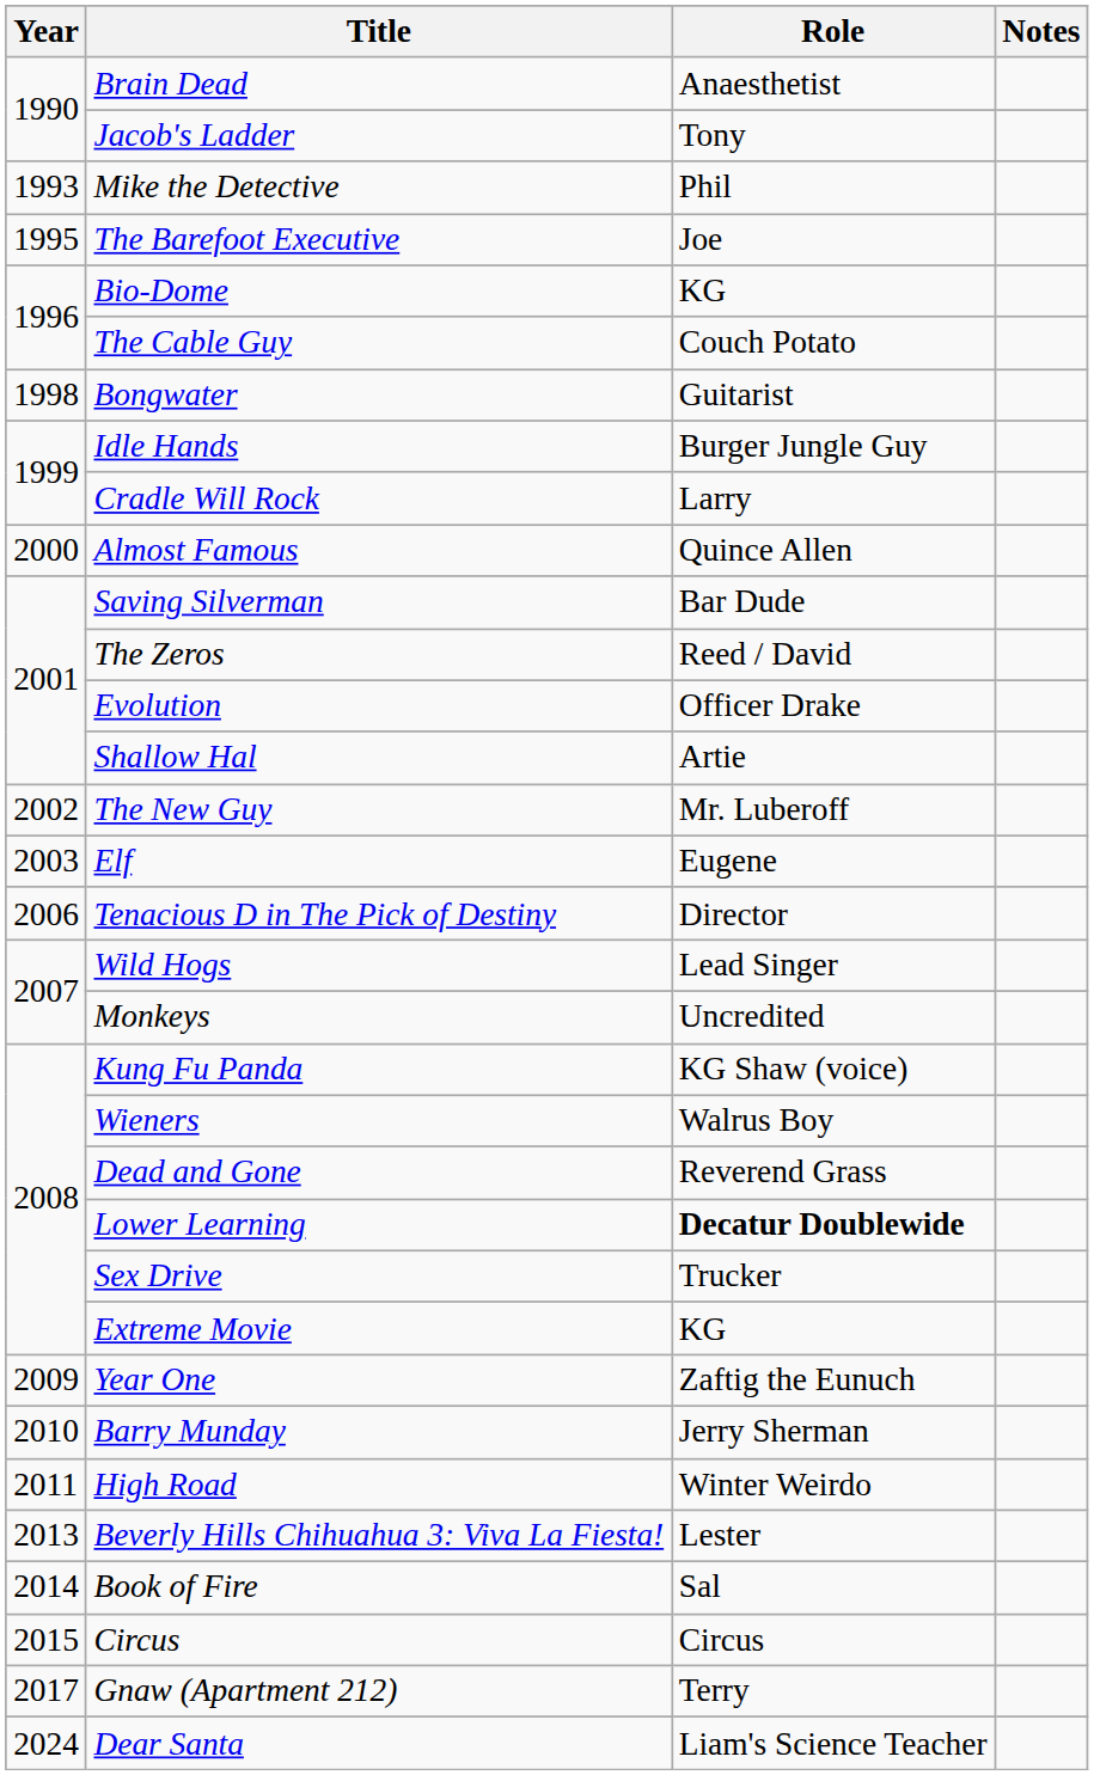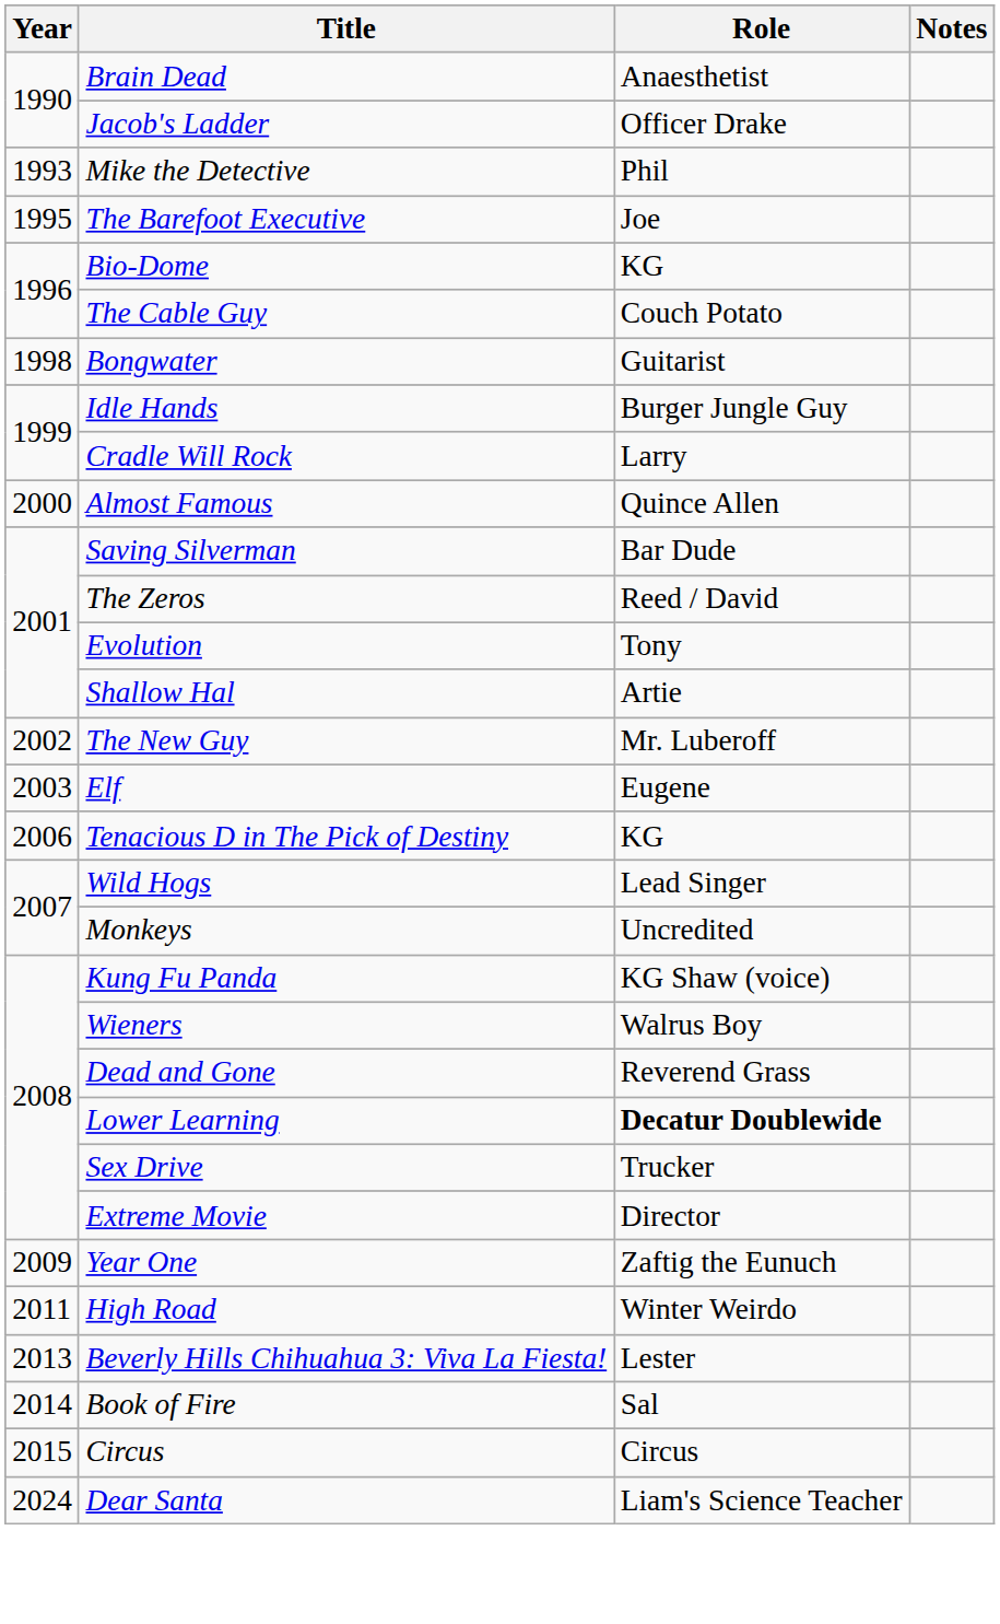 <table class="wikitable sortable">
 <tr>
 <th>Year</th>
 <th>Title</th>
 <th>Role</th>
 <th>Notes</th>
 </tr>
 <tr>
 <td rowspan="2">1990</td>
 <td><em><a href='#'>Brain Dead</a></em></td>
 <td>Anaesthetist</td>
 <td></td>
 </tr>
 <tr>
 <td><em><a href='#'>Jacob's Ladder</a></em></td>
-<td>Tony</td>
+<td>Officer Drake</td>
 <td></td>
 </tr>
 <tr>
 <td>1993</td>
 <td><em>Mike the Detective</em></td>
 <td>Phil</td>
 <td></td>
 </tr>
 <tr>
 <td>1995</td>
 <td><em><a href='#'>The Barefoot Executive</a></em></td>
 <td>Joe</td>
 <td></td>
 </tr>
 <tr>
 <td rowspan="2">1996</td>
 <td><em><a href='#'>Bio-Dome</a></em></td>
 <td>KG</td>
 <td></td>
 </tr>
 <tr>
 <td><em><a href='#'>The Cable Guy</a></em></td>
 <td>Couch Potato</td>
 <td></td>
 </tr>
 <tr>
 <td>1998</td>
 <td><em><a href='#'>Bongwater</a></em></td>
 <td>Guitarist</td>
 <td></td>
 </tr>
 <tr>
 <td rowspan="2">1999</td>
 <td><em><a href='#'>Idle Hands</a></em></td>
 <td>Burger Jungle Guy</td>
 <td></td>
 </tr>
 <tr>
 <td><em><a href='#'>Cradle Will Rock</a></em></td>
 <td>Larry</td>
 <td></td>
 </tr>
 <tr>
 <td>2000</td>
 <td><em><a href='#'>Almost Famous</a></em></td>
 <td>Quince Allen</td>
 <td></td>
 </tr>
 <tr>
 <td rowspan="4">2001</td>
 <td><em><a href='#'>Saving Silverman</a></em></td>
 <td>Bar Dude</td>
 <td></td>
 </tr>
 <tr>
 <td><em>The Zeros</em></td>
 <td>Reed / David</td>
 <td></td>
 </tr>
 <tr>
 <td><em><a href='#'>Evolution</a></em></td>
-<td>Officer Drake</td>
+<td>Tony</td>
 <td></td>
 </tr>
 <tr>
 <td><em><a href='#'>Shallow Hal</a></em></td>
 <td>Artie</td>
 <td></td>
 </tr>
 <tr>
 <td>2002</td>
 <td><em><a href='#'>The New Guy</a></em></td>
 <td>Mr. Luberoff</td>
 <td></td>
 </tr>
 <tr>
 <td>2003</td>
 <td><em><a href='#'>Elf</a></em></td>
 <td>Eugene</td>
 <td></td>
 </tr>
 <tr>
 <td>2006</td>
 <td><em><a href='#'>Tenacious D in The Pick of Destiny</a></em></td>
-<td>Director</td>
+<td>KG</td>
 <td></td>
 </tr>
 <tr>
 <td rowspan="2">2007</td>
 <td><em><a href='#'>Wild Hogs</a></em></td>
 <td>Lead Singer</td>
 <td></td>
 </tr>
 <tr>
 <td><em>Monkeys</em></td>
 <td>Uncredited</td>
 <td></td>
 </tr>
 <tr>
 <td rowspan="6">2008</td>
 <td><em><a href='#'>Kung Fu Panda</a></em></td>
 <td>KG Shaw (voice)</td>
 <td></td>
 </tr>
 <tr>
 <td><em><a href='#'>Wieners</a></em></td>
 <td>Walrus Boy</td>
 <td></td>
 </tr>
 <tr>
 <td><em><a href='#'>Dead and Gone</a></em></td>
 <td>Reverend Grass</td>
 <td></td>
 </tr>
 <tr>
 <td><em><a href='#'>Lower Learning</a></em></td>
 <td><strong>Decatur Doublewide</strong></td>
 <td></td>
 </tr>
 <tr>
 <td><em><a href='#'>Sex Drive</a></em></td>
 <td>Trucker</td>
 <td></td>
 </tr>
 <tr>
 <td><em><a href='#'>Extreme Movie</a></em></td>
-<td>KG</td>
+<td>Director</td>
 <td></td>
 </tr>
 <tr>
 <td>2009</td>
 <td><em><a href='#'>Year One</a></em></td>
 <td>Zaftig the Eunuch</td>
-<td></td>
-</tr>
-<tr>
-<td>2010</td>
-<td><em><a href='#'>Barry Munday</a></em></td>
-<td>Jerry Sherman</td>
 <td></td>
 </tr>
 <tr>
 <td>2011</td>
 <td><em><a href='#'>High Road</a></em></td>
 <td>Winter Weirdo</td>
 <td></td>
 </tr>
 <tr>
 <td>2013</td>
 <td><em><a href='#'>Beverly Hills Chihuahua 3: Viva La Fiesta!</a></em></td>
 <td>Lester</td>
 <td></td>
 </tr>
 <tr>
 <td>2014</td>
 <td><em>Book of Fire</em></td>
 <td>Sal</td>
 <td></td>
 </tr>
 <tr>
 <td>2015</td>
 <td><em>Circus</em></td>
 <td>Circus</td>
 <td></td>
 </tr>
 <tr>
-<td>2017</td>
-<td><em>Gnaw (Apartment 212)</em></td>
-<td>Terry</td>
-<td></td>
-</tr>
-<tr>
 <td>2024</td>
 <td><em><a href='#'>Dear Santa</a></em></td>
 <td>Liam's Science Teacher</td>
 <td></td>
 </tr>
 </table>
